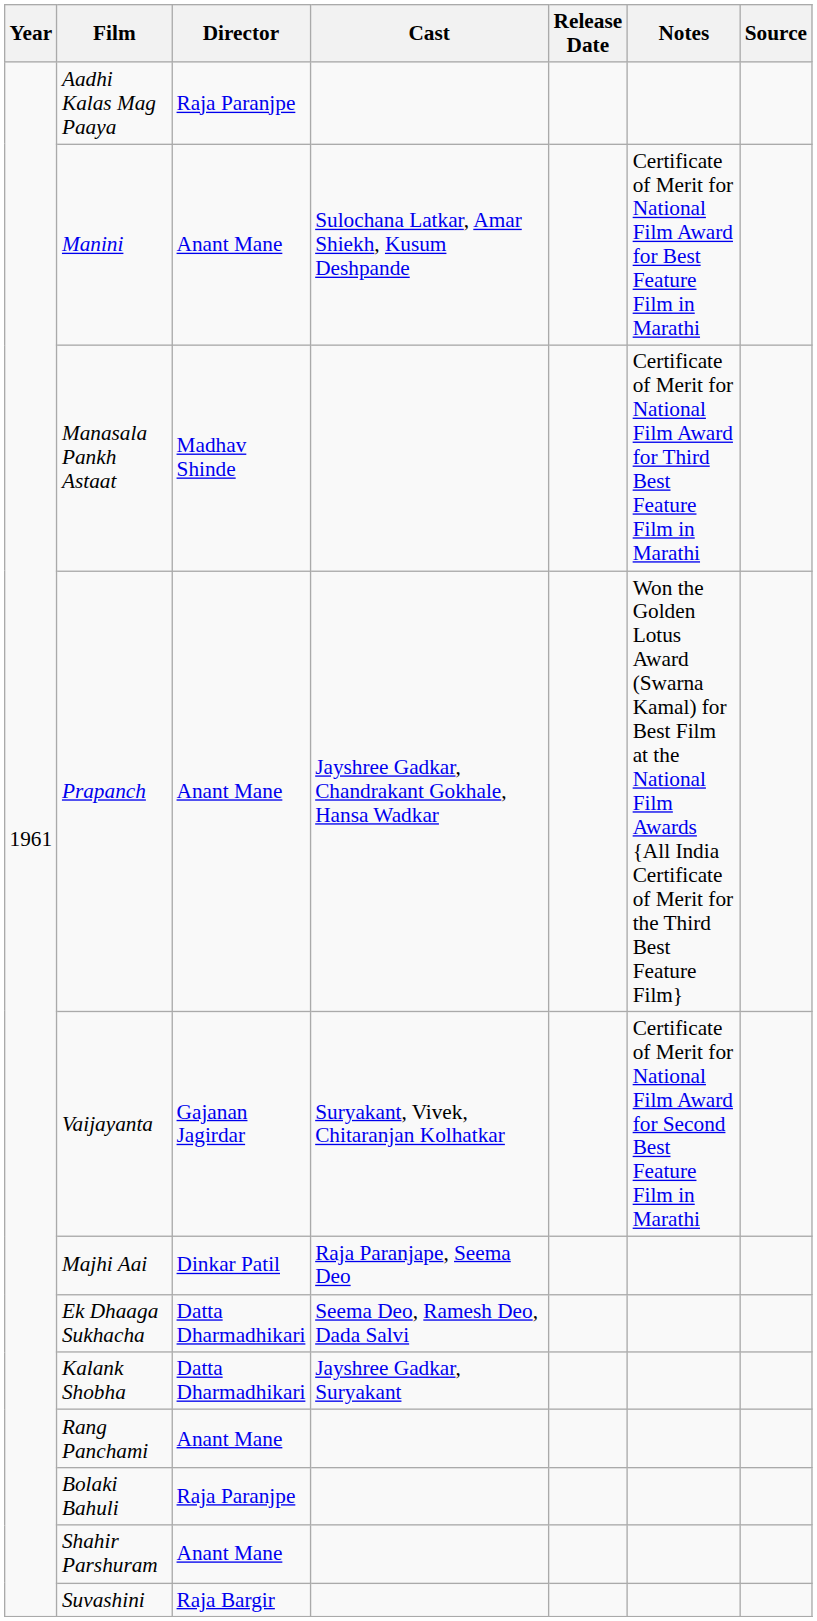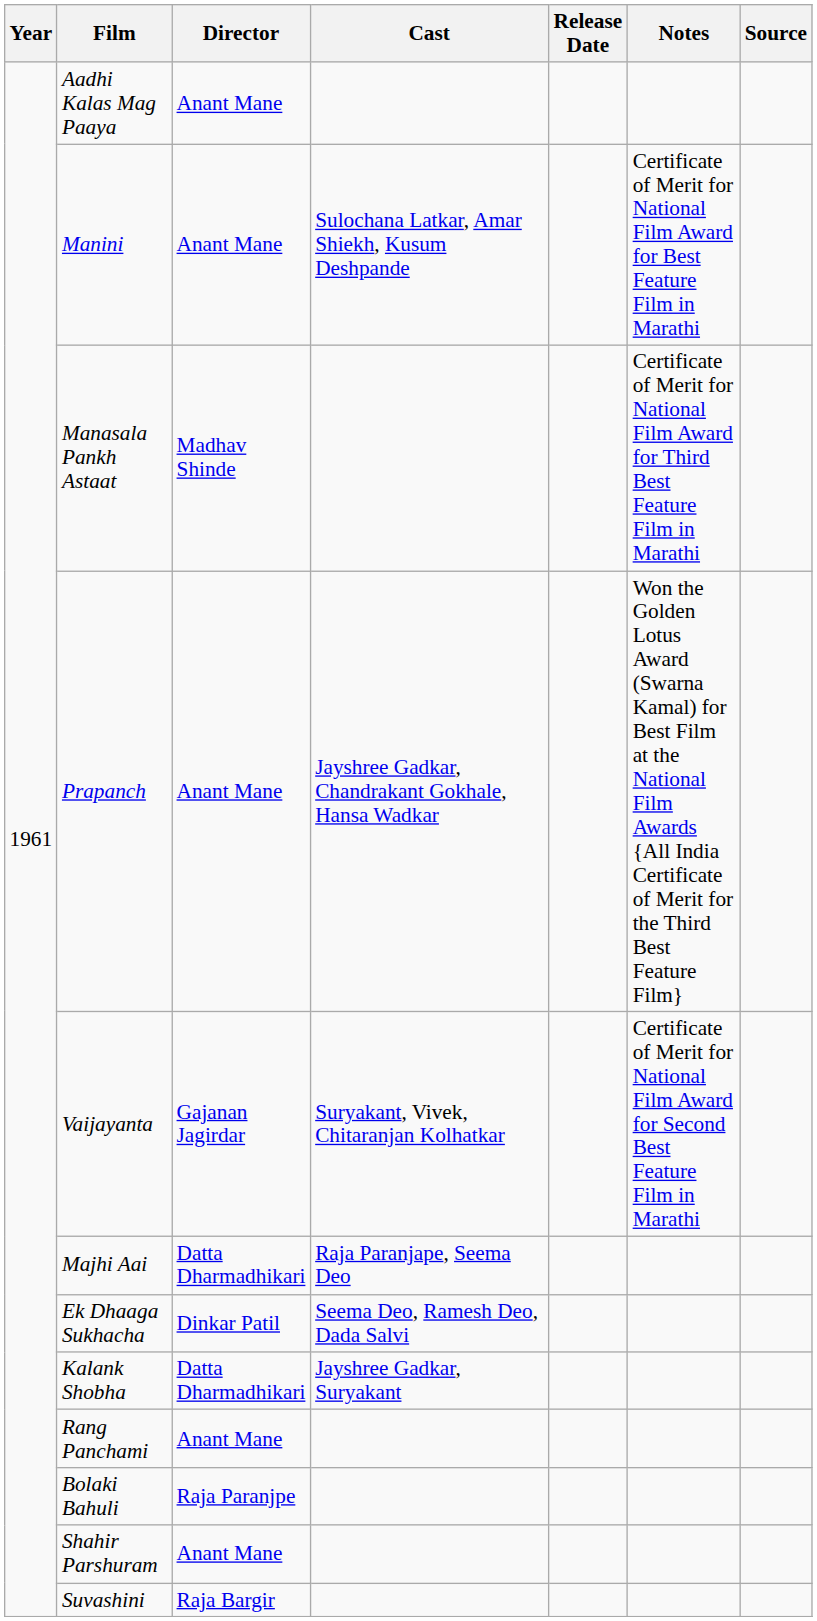 <table class ="wikitable sortable collapsible">
 <tr>
 <th style="width: 05%;">Year</th>
 <th style="width: 15%;">Film</th>
 <th style="width: 15%;">Director</th>
 <th style="width: 40%;" class="unsortable">Cast</th>
 <th style="width: 10%;">Release Date</th>
 <th style="width: 15%;" class="unsortable">Notes</th>
 <th style="width: 15%;" class="unsortable">Source</th>
 </tr>
 <tr>
 <td rowspan=12 align="center">1961</td>
 <td><em>Aadhi Kalas Mag Paaya</em></td>
-<td><a href='#'>Raja Paranjpe</a></td>
+<td><a href='#'>Anant Mane</a></td>
 <td></td>
 <td></td>
 <td></td>
 <td></td>
 </tr>
 <tr>
 <td><em><a href='#'>Manini</a></em></td>
 <td><a href='#'>Anant Mane</a></td>
 <td><a href='#'>Sulochana Latkar</a>, <a href='#'>Amar Shiekh</a>, <a href='#'>Kusum Deshpande</a></td>
 <td></td>
 <td>Certificate of Merit for <a href='#'>National Film Award for Best Feature Film in Marathi </a></td>
 <td></td>
 </tr>
 <tr>
 <td><em>Manasala Pankh Astaat</em></td>
 <td><a href='#'>Madhav Shinde</a></td>
 <td></td>
 <td></td>
 <td>Certificate of Merit for <a href='#'>National Film Award for Third Best Feature Film in Marathi</a></td>
 <td></td>
 </tr>
 <tr>
 <td><em><a href='#'>Prapanch</a></em></td>
 <td><a href='#'>Anant Mane</a></td>
 <td><a href='#'>Jayshree Gadkar</a>, <a href='#'>Chandrakant Gokhale</a>, <a href='#'>Hansa Wadkar</a></td>
 <td></td>
 <td>Won the Golden Lotus Award (Swarna Kamal) for Best Film at the <a href='#'>National Film Awards</a><br>{All India Certificate of Merit for the Third Best Feature Film}</td>
 <td></td>
 </tr>
 <tr>
 <td><em>Vaijayanta</em></td>
 <td><a href='#'>Gajanan Jagirdar</a></td>
 <td><a href='#'>Suryakant</a>, Vivek, <a href='#'>Chitaranjan Kolhatkar</a></td>
 <td></td>
 <td>Certificate of Merit for <a href='#'>National Film Award for Second Best Feature Film in Marathi</a></td>
 <td></td>
 </tr>
 <tr>
 <td><em>Majhi Aai</em></td>
-<td><a href='#'>Dinkar Patil</a></td>
+<td><a href='#'>Datta Dharmadhikari</a></td>
 <td><a href='#'>Raja Paranjape</a>, <a href='#'>Seema Deo</a></td>
 <td></td>
 <td></td>
 <td></td>
 </tr>
 <tr>
 <td><em>Ek Dhaaga Sukhacha</em></td>
-<td><a href='#'>Datta Dharmadhikari</a></td>
+<td><a href='#'>Dinkar Patil</a></td>
 <td><a href='#'>Seema Deo</a>, <a href='#'>Ramesh Deo</a>, <a href='#'>Dada Salvi</a></td>
 <td></td>
 <td></td>
 <td></td>
 </tr>
 <tr>
 <td><em>Kalank Shobha</em></td>
 <td><a href='#'>Datta Dharmadhikari</a></td>
 <td><a href='#'>Jayshree Gadkar</a>, <a href='#'>Suryakant</a></td>
 <td></td>
 <td></td>
 <td></td>
 </tr>
 <tr>
 <td><em>Rang Panchami</em></td>
 <td><a href='#'>Anant Mane</a></td>
 <td></td>
 <td></td>
 <td></td>
 <td></td>
 </tr>
 <tr>
 <td><em>Bolaki Bahuli</em></td>
 <td><a href='#'>Raja Paranjpe</a></td>
 <td></td>
 <td></td>
 <td></td>
 <td></td>
 </tr>
 <tr>
 <td><em>Shahir Parshuram</em></td>
 <td><a href='#'>Anant Mane</a></td>
 <td></td>
 <td></td>
 <td></td>
 <td></td>
 </tr>
 <tr>
 <td><em>Suvashini</em></td>
 <td><a href='#'>Raja Bargir</a></td>
 <td></td>
 <td></td>
 <td></td>
 <td></td>
 </tr>
 <tr>
 </tr>
 </table>
